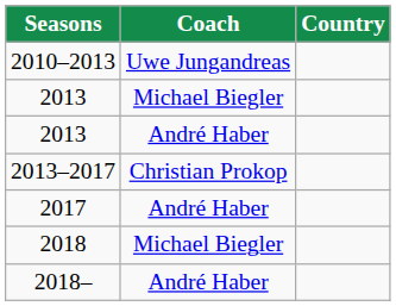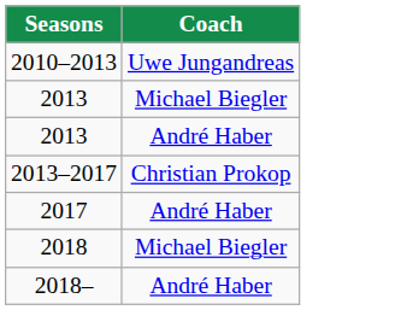 <table class="wikitable" style="text-align: center">
 <tr>
 <th style="color:white; background:#138B4A">Seasons</th>
 <th style="color:white; background:#138B4A">Coach</th>
-<th style="color:white; background:#138B4A">Country</th>
 </tr>
 <tr>
 <td style="text-align: center">2010–2013</td>
 <td style="text-align: center"><a href='#'>Uwe Jungandreas</a></td>
-<td style="text-align: center"></td>
 </tr>
 <tr>
 <td style="text-align: center">2013</td>
 <td style="text-align: center"><a href='#'>Michael Biegler</a></td>
-<td style="text-align: center"></td>
 </tr>
 <tr>
 <td style="text-align: center">2013</td>
 <td style="text-align: center"><a href='#'>André Haber</a></td>
-<td style="text-align: center"></td>
 </tr>
 <tr>
 <td style="text-align: center">2013–2017</td>
 <td style="text-align: center"><a href='#'>Christian Prokop</a></td>
-<td style="text-align: center"></td>
 </tr>
 <tr>
 <td style="text-align: center">2017</td>
 <td style="text-align: center"><a href='#'>André Haber</a></td>
-<td style="text-align: center"></td>
 </tr>
 <tr>
 <td style="text-align: center">2018</td>
 <td style="text-align: center"><a href='#'>Michael Biegler</a></td>
-<td style="text-align: center"></td>
 </tr>
 <tr>
 <td style="text-align: center">2018–</td>
 <td style="text-align: center"><a href='#'>André Haber</a></td>
-<td style="text-align: center"></td>
 </tr>
 </table>
